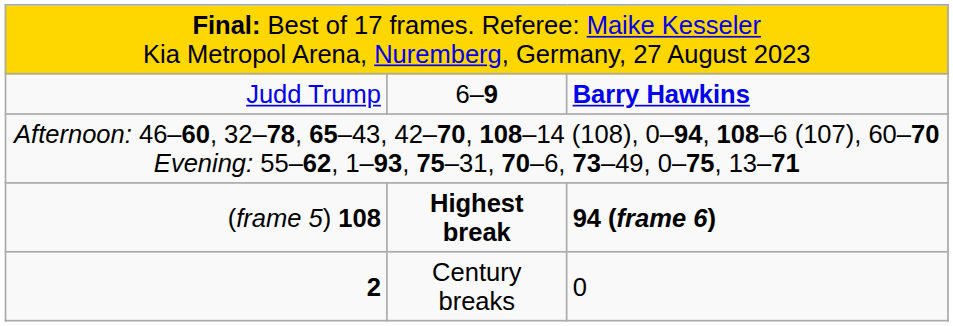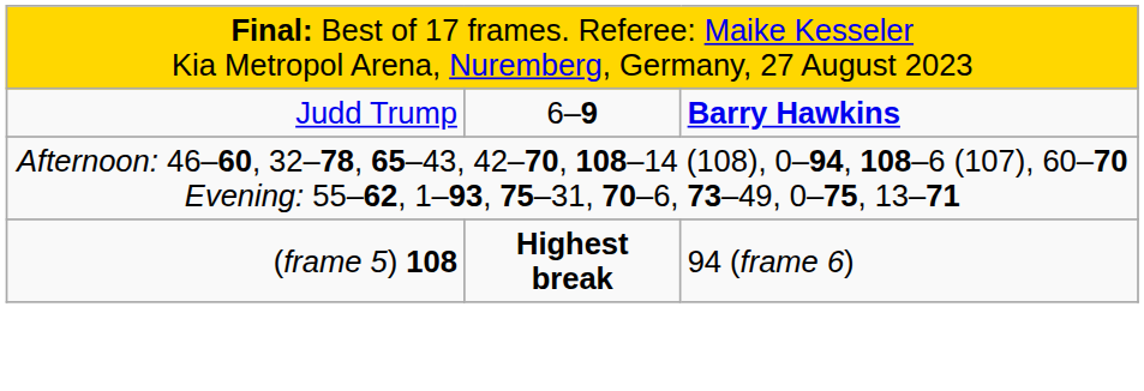 <table class="wikitable" style="font-size: 95%; margin: 1em auto 1em auto;">
 <tr>
 <td colspan="3" align="center" bgcolor="#ffd700"><strong>Final:</strong> Best of 17 frames. Referee: <a href='#'>Maike Kesseler</a><br>Kia Metropol Arena, <a href='#'>Nuremberg</a>, Germany, 27 August 2023</td>
 </tr>
 <tr>
 <td width="220" align="right"><a href='#'>Judd Trump</a>  <br></td>
 <td width="100" align="center">6–<strong>9</strong></td>
 <td width="220"><strong><a href='#'>Barry Hawkins</a></strong>  <br></td>
 </tr>
 <tr>
 <td colspan="3" align="center" style="font-size: 100%"><em>Afternoon:</em> 46–<strong>60</strong>, 32–<strong>78</strong>, <strong>65</strong>–43, 42–<strong>70</strong>, <strong>108</strong>–14 (108), 0–<strong>94</strong>, <strong>108</strong>–6 (107), 60–<strong>70</strong><br><em>Evening:</em> 55–<strong>62</strong>, 1–<strong>93</strong>, <strong>75</strong>–31, <strong>70</strong>–6, <strong>73</strong>–49, 0–<strong>75</strong>, 13–<strong>71</strong></td>
 </tr>
 <tr>
 <td align="right">(<em>frame 5</em>) <strong>108</strong></td>
 <td align="center"><strong>Highest break</strong></td>
-<td><strong>94 (<em>frame 6</em>)</strong></td>
-</tr>
-<tr>
-<td align="right"><strong>2</strong></td>
-<td align="center">Century breaks</td>
-<td>0</td>
+<td>94 (<em>frame 6</em>)</td>
 </tr>
 </table>
